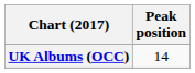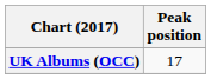 <table class="wikitable sortable plainrowheaders" border="1">
 <tr>
 <th scope="col">Chart (2017)</th>
 <th scope="col">Peak<br>position</th>
 </tr>
 <tr>
 </tr>
 <tr>
 </tr>
 <tr>
 <th scope="row"><a href='#'>UK Albums</a> (<a href='#'>OCC</a>)</th>
-<td style="text-align:center;">14</td>
+<td style="text-align:center;">17</td>
 </tr>
 <tr>
 </tr>
 <tr>
 </tr>
 </table>
